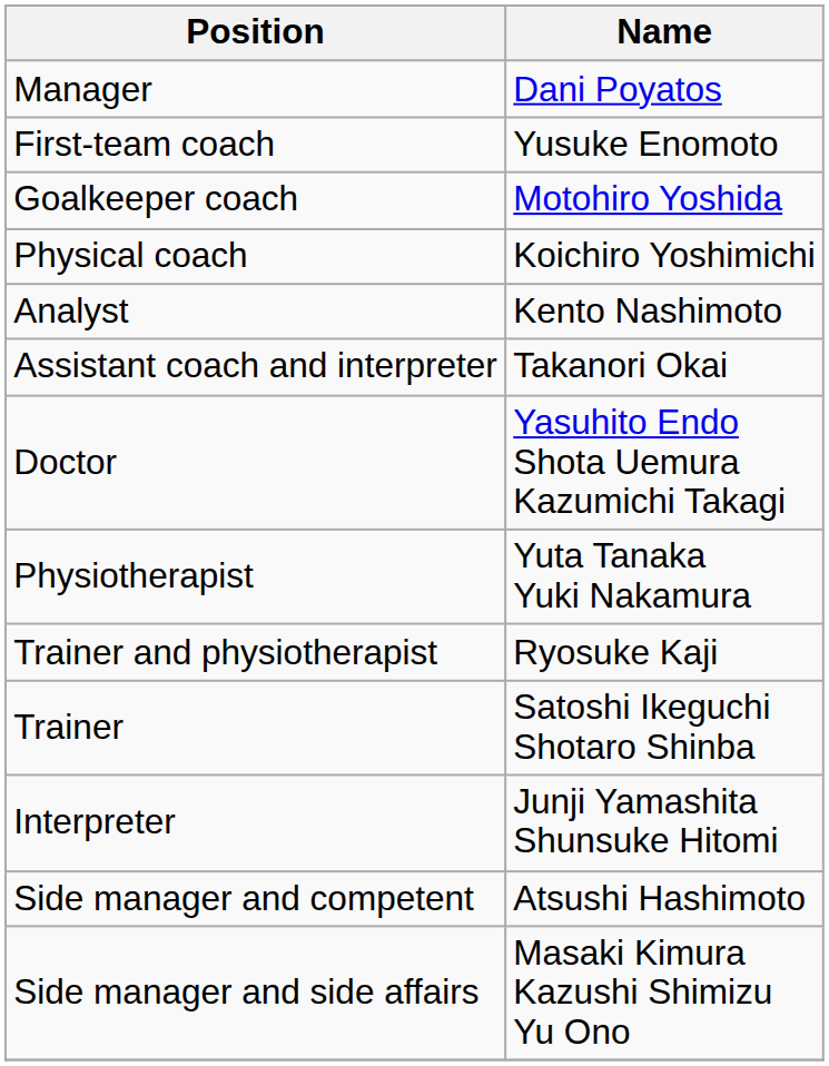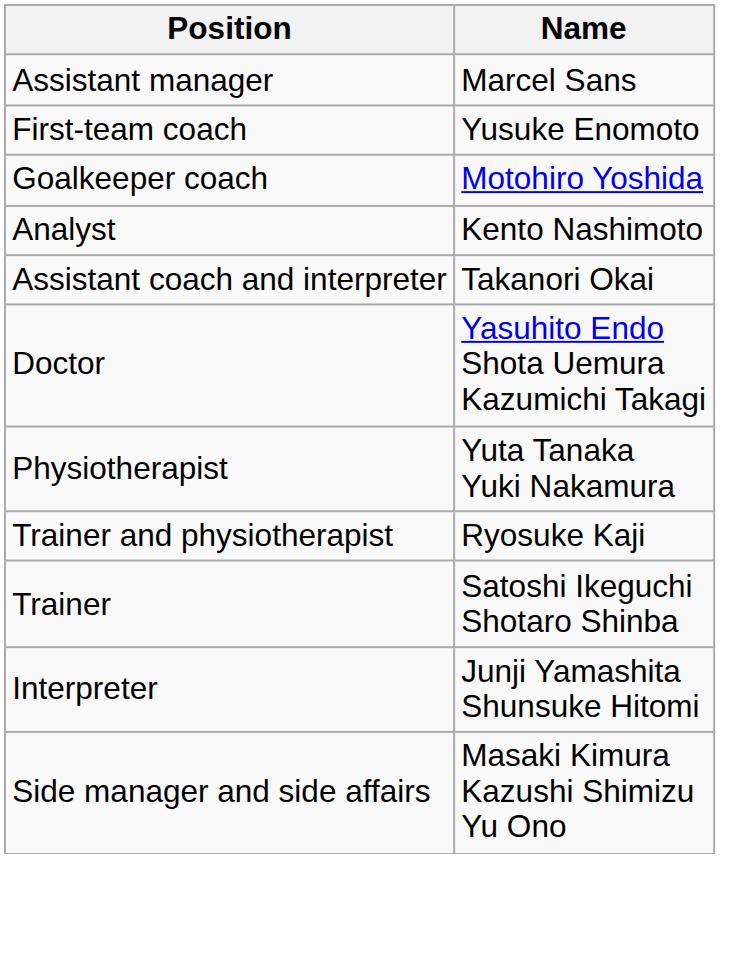 <table class="wikitable">
 <tr>
 <th>Position</th>
 <th>Name</th>
 </tr>
 <tr>
-<td>Manager</td>
-<td> <a href='#'>Dani Poyatos</a></td>
+<td>Assistant manager</td>
+<td> Marcel Sans</td>
 </tr>
 <tr>
 <td>First-team coach</td>
 <td> Yusuke Enomoto</td>
 </tr>
 <tr>
 <td>Goalkeeper coach</td>
 <td> <a href='#'>Motohiro Yoshida</a></td>
-</tr>
-<tr>
-<td>Physical coach</td>
-<td> Koichiro Yoshimichi</td>
 </tr>
 <tr>
 <td>Analyst</td>
 <td> Kento Nashimoto</td>
 </tr>
 <tr>
 <td>Assistant coach and interpreter</td>
 <td> Takanori Okai</td>
 </tr>
 <tr>
 <td>Doctor</td>
 <td> <a href='#'>Yasuhito Endo</a> <br>  Shota Uemura <br>  Kazumichi Takagi</td>
 </tr>
 <tr>
 <td>Physiotherapist</td>
 <td> Yuta Tanaka <br>  Yuki Nakamura</td>
 </tr>
 <tr>
 <td>Trainer and physiotherapist</td>
 <td> Ryosuke Kaji</td>
 </tr>
 <tr>
 <td>Trainer</td>
 <td> Satoshi Ikeguchi <br>  Shotaro Shinba</td>
 </tr>
 <tr>
 <td>Interpreter</td>
 <td> Junji Yamashita <br>  Shunsuke Hitomi</td>
 </tr>
 <tr>
-<td>Side manager and competent</td>
-<td> Atsushi Hashimoto</td>
-</tr>
-<tr>
 <td>Side manager and side affairs</td>
 <td> Masaki Kimura <br>  Kazushi Shimizu <br>  Yu Ono</td>
 </tr>
 <tr>
 </tr>
 </table>
